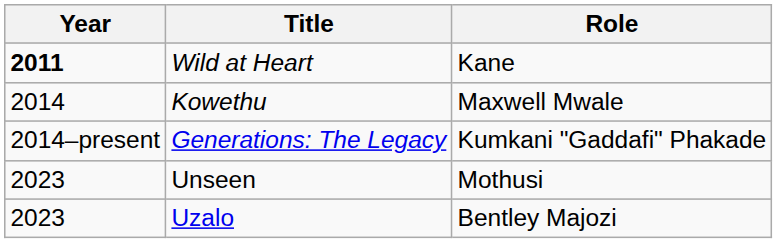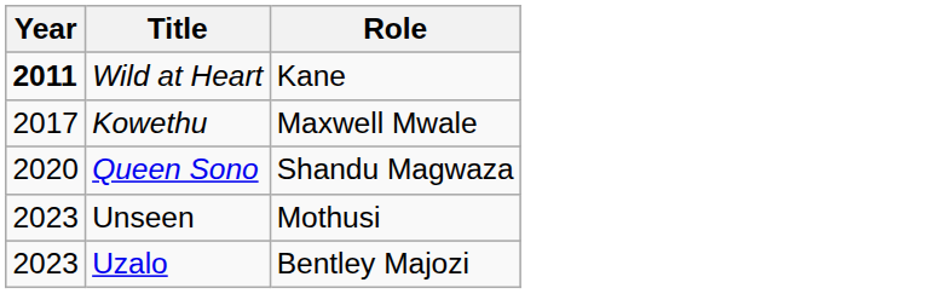 <table class="wikitable">
 <tr>
 <th>Year</th>
 <th>Title</th>
 <th>Role</th>
 </tr>
 <tr>
 <td><strong>2011</strong></td>
 <td><em>Wild at Heart</em></td>
 <td>Kane</td>
 </tr>
 <tr>
-<td>2014</td>
+<td>2017</td>
 <td><em>Kowethu</em></td>
 <td>Maxwell Mwale</td>
 </tr>
 <tr>
-<td>2014–present</td>
-<td><em><a href='#'>Generations: The Legacy</a></em></td>
-<td>Kumkani "Gaddafi" Phakade</td>
+<td>2020</td>
+<td><em><a href='#'>Queen Sono</a></em></td>
+<td>Shandu Magwaza</td>
 </tr>
 <tr>
 <td>2023</td>
 <td>Unseen</td>
 <td>Mothusi</td>
 </tr>
 <tr>
 <td>2023</td>
 <td><a href='#'>Uzalo</a></td>
 <td>Bentley Majozi</td>
 </tr>
 </table>
